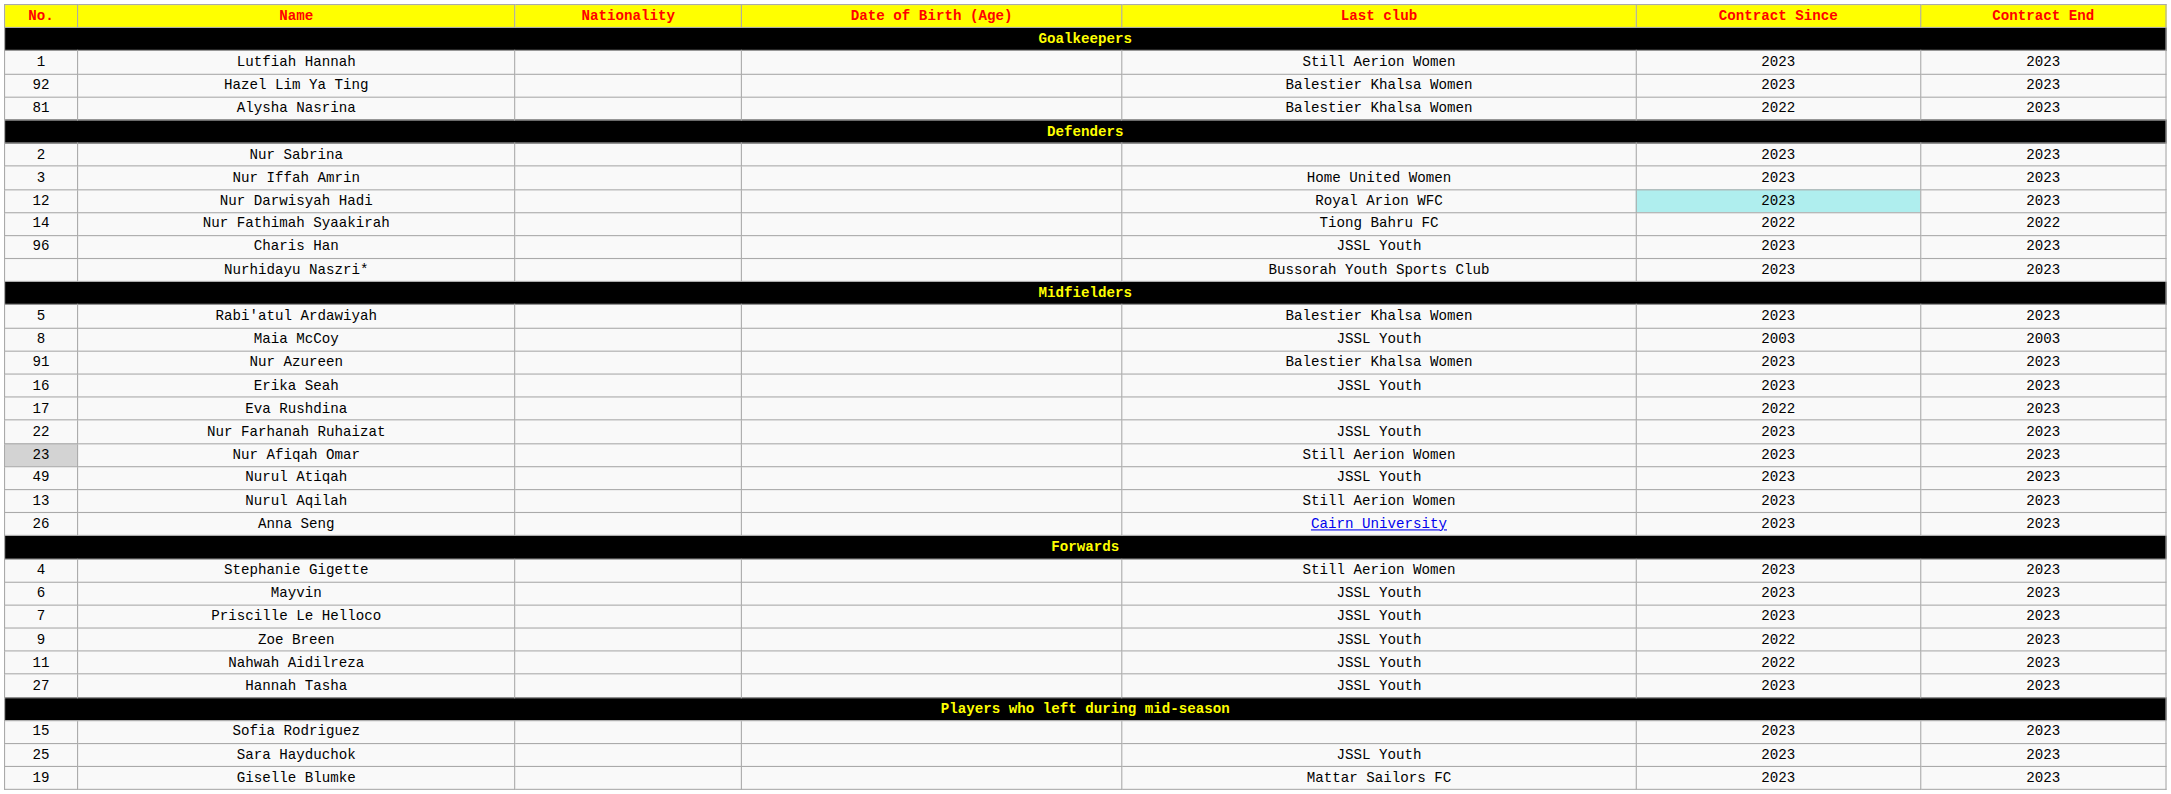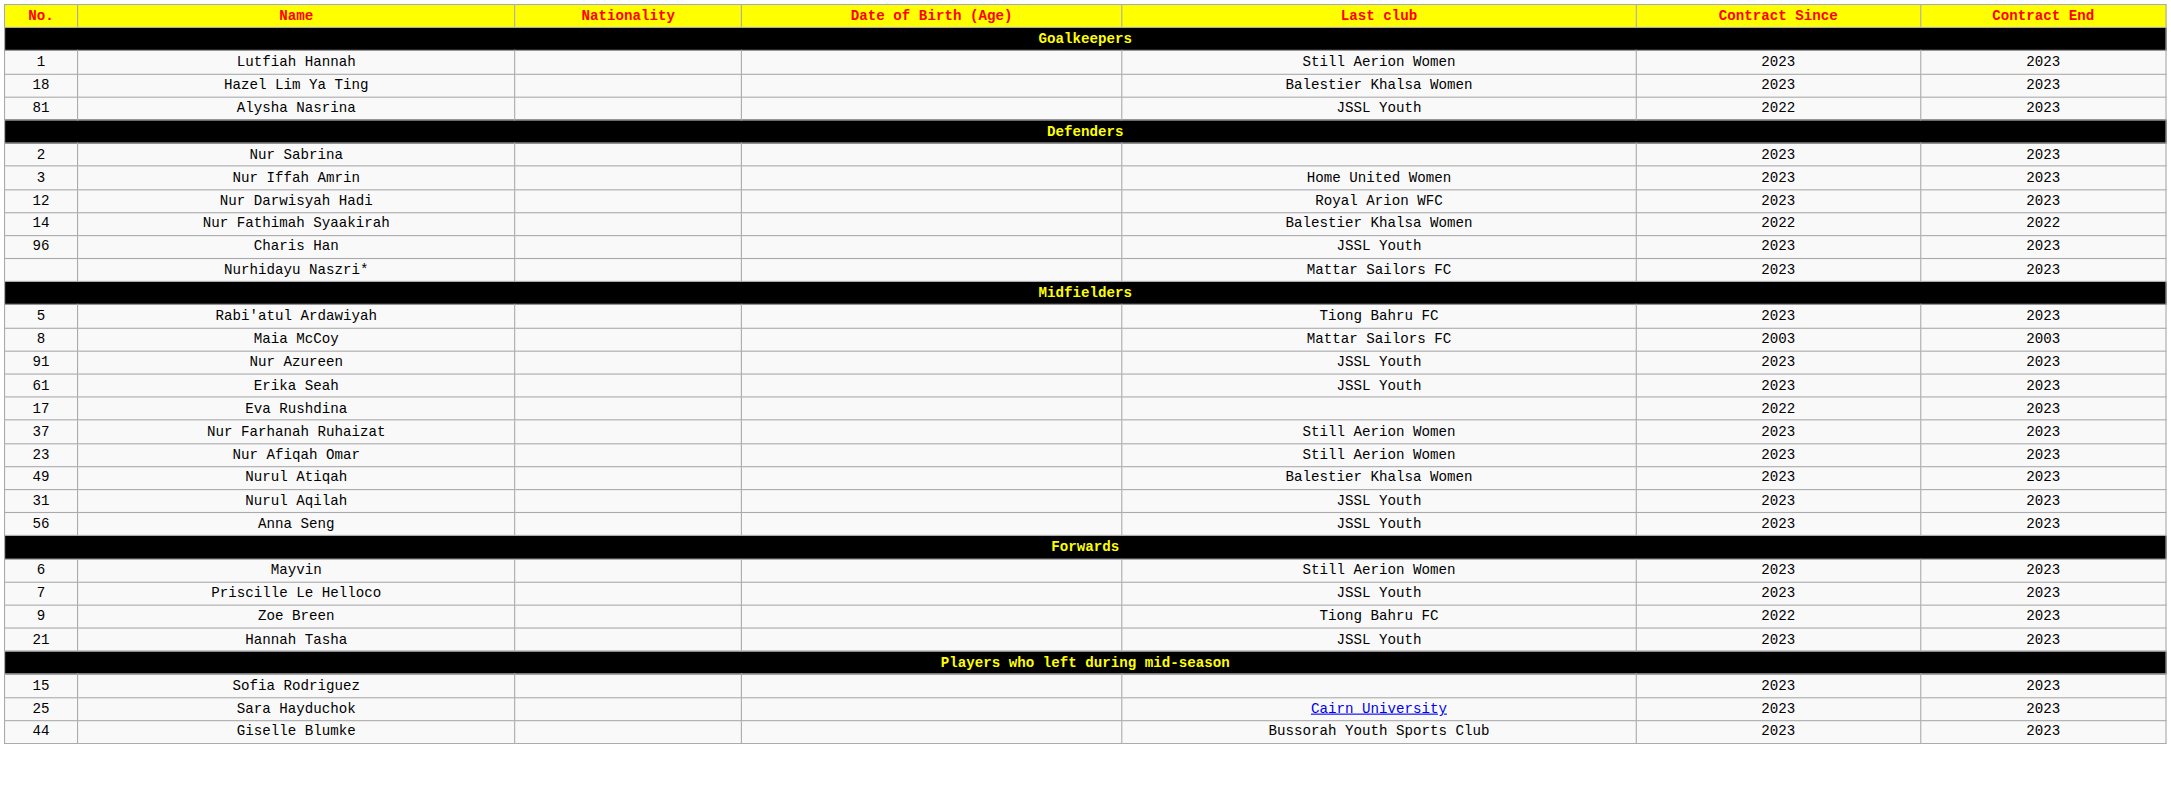 <table class="wikitable" style="text-align:center; font-size:100%; width:100%;">
 <tr>
 <th style="background:#FFFF00; color:red; text-align:white;">No.</th>
 <th style="background:#FFFF00; color:red; text-align:white;">Name</th>
 <th style="background:#FFFF00; color:red; text-align:white;">Nationality</th>
 <th style="background:#FFFF00; color:red; text-align:white;">Date of Birth (Age)</th>
 <th style="background:#FFFF00; color:red; text-align:white;">Last club</th>
 <th style="background:#FFFF00; color:red; text-align:white;">Contract Since</th>
 <th style="background:#FFFF00; color:red; text-align:white;">Contract End</th>
 </tr>
 <tr>
 <th colspan="7" style="background:black; color:yellow; text-align:center;">Goalkeepers</th>
 </tr>
 <tr>
 <td>1</td>
 <td>Lutfiah Hannah</td>
 <td></td>
 <td></td>
 <td> Still Aerion Women</td>
 <td>2023</td>
 <td>2023</td>
 </tr>
 <tr>
-<td>92</td>
+<td>18</td>
 <td>Hazel Lim Ya Ting</td>
 <td></td>
 <td></td>
 <td> Balestier Khalsa Women</td>
 <td>2023</td>
 <td>2023</td>
 </tr>
 <tr>
 <td>81</td>
 <td>Alysha Nasrina</td>
 <td></td>
 <td></td>
-<td> Balestier Khalsa Women</td>
+<td> JSSL Youth</td>
 <td>2022</td>
 <td>2023</td>
 </tr>
 <tr>
 <th colspan="7" style="background:black; color:yellow; text-align:center;">Defenders</th>
 </tr>
 <tr>
 <td>2</td>
 <td>Nur Sabrina</td>
 <td></td>
 <td></td>
 <td></td>
 <td>2023</td>
 <td>2023</td>
 </tr>
 <tr>
 <td>3</td>
 <td>Nur Iffah Amrin</td>
 <td></td>
 <td></td>
 <td> Home United Women</td>
 <td>2023</td>
 <td>2023</td>
 </tr>
 <tr>
 <td>12</td>
 <td>Nur Darwisyah Hadi</td>
 <td></td>
 <td></td>
 <td> Royal Arion WFC</td>
-<td style="background: paleturquoise;">2023</td>
+<td>2023</td>
 <td>2023</td>
 </tr>
 <tr>
 <td>14</td>
 <td>Nur Fathimah Syaakirah</td>
 <td></td>
 <td></td>
-<td> Tiong Bahru FC</td>
+<td> Balestier Khalsa Women</td>
 <td>2022</td>
 <td>2022</td>
 </tr>
 <tr>
 <td>96</td>
 <td>Charis Han</td>
 <td></td>
 <td></td>
 <td> JSSL Youth</td>
 <td>2023</td>
 <td>2023</td>
 </tr>
 <tr>
 <td></td>
 <td>Nurhidayu Naszri*</td>
 <td></td>
 <td></td>
-<td> Bussorah Youth Sports Club</td>
+<td> Mattar Sailors FC</td>
 <td>2023</td>
 <td>2023</td>
 </tr>
 <tr>
 <th colspan="7" style="background:black; color:yellow; text-align:center;">Midfielders</th>
 </tr>
 <tr>
 <td>5</td>
 <td>Rabi'atul Ardawiyah</td>
 <td></td>
 <td></td>
-<td> Balestier Khalsa Women</td>
+<td> Tiong Bahru FC</td>
 <td>2023</td>
 <td>2023</td>
 </tr>
 <tr>
 <td>8</td>
 <td>Maia McCoy</td>
 <td></td>
 <td></td>
-<td> JSSL Youth</td>
+<td> Mattar Sailors FC</td>
 <td>2003</td>
 <td>2003</td>
 </tr>
 <tr>
 <td>91</td>
 <td>Nur Azureen</td>
 <td></td>
 <td></td>
-<td> Balestier Khalsa Women</td>
+<td> JSSL Youth</td>
 <td>2023</td>
 <td>2023</td>
 </tr>
 <tr>
-<td>16</td>
+<td>61</td>
 <td>Erika Seah</td>
 <td></td>
 <td></td>
 <td> JSSL Youth</td>
 <td>2023</td>
 <td>2023</td>
 </tr>
 <tr>
 <td>17</td>
 <td>Eva Rushdina</td>
 <td></td>
 <td></td>
 <td></td>
 <td>2022</td>
 <td>2023</td>
 </tr>
 <tr>
-<td>22</td>
+<td>37</td>
 <td>Nur Farhanah Ruhaizat</td>
 <td></td>
 <td></td>
-<td> JSSL Youth</td>
+<td> Still Aerion Women</td>
 <td>2023</td>
 <td>2023</td>
 </tr>
 <tr>
-<td style="background: lightgrey;">23</td>
+<td>23</td>
 <td>Nur Afiqah Omar</td>
 <td></td>
 <td></td>
 <td> Still Aerion Women</td>
 <td>2023</td>
 <td>2023</td>
 </tr>
 <tr>
 <td>49</td>
 <td>Nurul Atiqah</td>
 <td></td>
 <td></td>
+<td> Balestier Khalsa Women</td>
+<td>2023</td>
+<td>2023</td>
+</tr>
+<tr>
+<td>31</td>
+<td>Nurul Aqilah</td>
+<td></td>
+<td></td>
 <td> JSSL Youth</td>
 <td>2023</td>
 <td>2023</td>
 </tr>
 <tr>
-<td>13</td>
-<td>Nurul Aqilah</td>
-<td></td>
-<td></td>
-<td> Still Aerion Women</td>
-<td>2023</td>
-<td>2023</td>
-</tr>
-<tr>
-<td>26</td>
+<td>56</td>
 <td>Anna Seng</td>
 <td></td>
 <td></td>
-<td> <a href='#'>Cairn University</a></td>
+<td> JSSL Youth</td>
 <td>2023</td>
 <td>2023</td>
 </tr>
 <tr>
 <th colspan="7" style="background:black; color:yellow; text-align:center;">Forwards</th>
 </tr>
 <tr>
-<td>4</td>
-<td>Stephanie Gigette</td>
-<td></td>
-<td></td>
-<td> Still Aerion Women</td>
-<td>2023</td>
-<td>2023</td>
-</tr>
-<tr>
 <td>6</td>
 <td>Mayvin</td>
 <td></td>
 <td></td>
-<td> JSSL Youth</td>
+<td> Still Aerion Women</td>
 <td>2023</td>
 <td>2023</td>
 </tr>
 <tr>
 <td>7</td>
 <td>Priscille Le Helloco</td>
 <td></td>
 <td></td>
 <td> JSSL Youth</td>
 <td>2023</td>
 <td>2023</td>
 </tr>
 <tr>
 <td>9</td>
 <td>Zoe Breen</td>
 <td></td>
 <td></td>
-<td> JSSL Youth</td>
+<td> Tiong Bahru FC</td>
 <td>2022</td>
 <td>2023</td>
 </tr>
 <tr>
-<td>11</td>
-<td>Nahwah Aidilreza</td>
-<td></td>
-<td></td>
-<td> JSSL Youth</td>
-<td>2022</td>
-<td>2023</td>
-</tr>
-<tr>
-<td>27</td>
+<td>21</td>
 <td>Hannah Tasha</td>
 <td></td>
 <td></td>
 <td> JSSL Youth</td>
 <td>2023</td>
 <td>2023</td>
 </tr>
 <tr>
 <th colspan="7" style="background:black; color:yellow; text-align:center;">Players who left during mid-season</th>
 </tr>
 <tr>
 <td>15</td>
 <td>Sofia Rodriguez</td>
 <td></td>
 <td></td>
 <td></td>
 <td>2023</td>
 <td>2023</td>
 </tr>
 <tr>
 <td>25</td>
 <td>Sara Hayduchok</td>
 <td></td>
 <td></td>
-<td> JSSL Youth</td>
+<td> <a href='#'>Cairn University</a></td>
 <td>2023</td>
 <td>2023</td>
 </tr>
 <tr>
-<td>19</td>
+<td>44</td>
 <td>Giselle Blumke</td>
 <td></td>
 <td></td>
-<td> Mattar Sailors FC</td>
+<td> Bussorah Youth Sports Club</td>
 <td>2023</td>
 <td>2023</td>
 </tr>
 </table>
